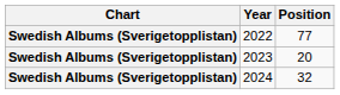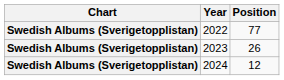 <table class="wikitable plainrowheaders" style="text-align:center">
 <tr>
 <th>Chart</th>
 <th>Year</th>
 <th>Position</th>
 </tr>
 <tr>
 <th scope="row">Swedish Albums (Sverigetopplistan)</th>
 <td>2022</td>
 <td>77</td>
 </tr>
 <tr>
 <th scope="row">Swedish Albums (Sverigetopplistan)</th>
 <td>2023</td>
-<td>20</td>
+<td>26</td>
 </tr>
 <tr>
 <th scope="row">Swedish Albums (Sverigetopplistan)</th>
 <td>2024</td>
-<td>32</td>
+<td>12</td>
 </tr>
 </table>
